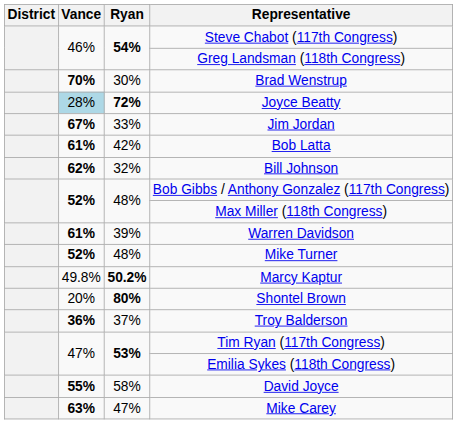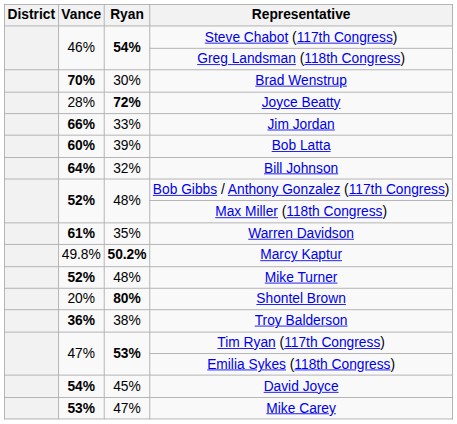 <table class=wikitable sortable>
 <tr>
 <th>District</th>
 <th>Vance</th>
 <th>Ryan</th>
 <th>Representative</th>
 </tr>
 <tr align=center>
 <th rowspan=2 ></th>
 <td rowspan=2>46%</td>
 <td rowspan=2><strong>54%</strong></td>
 <td><a href='#'>Steve Chabot</a> (<a href='#'>117th Congress</a>)</td>
 </tr>
 <tr align=center>
 <td><a href='#'>Greg Landsman</a> (<a href='#'>118th Congress</a>)</td>
 </tr>
 <tr align=center>
 <th></th>
 <td><strong>70%</strong></td>
 <td>30%</td>
 <td><a href='#'>Brad Wenstrup</a></td>
 </tr>
 <tr align=center>
 <th></th>
-<td style="background: lightblue;">28%</td>
+<td>28%</td>
 <td><strong>72%</strong></td>
 <td><a href='#'>Joyce Beatty</a></td>
 </tr>
 <tr align=center>
 <th></th>
-<td><strong>67%</strong></td>
+<td><strong>66%</strong></td>
 <td>33%</td>
 <td><a href='#'>Jim Jordan</a></td>
 </tr>
 <tr align=center>
 <th></th>
-<td><strong>61%</strong></td>
-<td>42%</td>
+<td><strong>60%</strong></td>
+<td>39%</td>
 <td><a href='#'>Bob Latta</a></td>
 </tr>
 <tr align=center>
 <th></th>
-<td><strong>62%</strong></td>
+<td><strong>64%</strong></td>
 <td>32%</td>
 <td><a href='#'>Bill Johnson</a></td>
 </tr>
 <tr align=center>
 <th rowspan=2 ></th>
 <td rowspan=2><strong>52%</strong></td>
 <td rowspan=2>48%</td>
 <td><a href='#'>Bob Gibbs</a> / <a href='#'>Anthony Gonzalez</a> (<a href='#'>117th Congress</a>)</td>
 </tr>
 <tr align=center>
 <td><a href='#'>Max Miller</a> (<a href='#'>118th Congress</a>)</td>
 </tr>
 <tr align=center>
 <th></th>
 <td><strong>61%</strong></td>
-<td>39%</td>
+<td>35%</td>
 <td><a href='#'>Warren Davidson</a></td>
+</tr>
+<tr align=center>
+<th></th>
+<td>49.8%</td>
+<td><strong>50.2%</strong></td>
+<td><a href='#'>Marcy Kaptur</a></td>
 </tr>
 <tr align=center>
 <th></th>
 <td><strong>52%</strong></td>
 <td>48%</td>
 <td><a href='#'>Mike Turner</a></td>
-</tr>
-<tr align=center>
-<th></th>
-<td>49.8%</td>
-<td><strong>50.2%</strong></td>
-<td><a href='#'>Marcy Kaptur</a></td>
 </tr>
 <tr align=center>
 <th></th>
 <td>20%</td>
 <td><strong>80%</strong></td>
 <td><a href='#'>Shontel Brown</a></td>
 </tr>
 <tr align=center>
 <th></th>
 <td><strong>36%</strong></td>
-<td>37%</td>
+<td>38%</td>
 <td><a href='#'>Troy Balderson</a></td>
 </tr>
 <tr align=center>
 <th rowspan=2 ></th>
 <td rowspan=2>47%</td>
 <td rowspan=2><strong>53%</strong></td>
 <td><a href='#'>Tim Ryan</a> (<a href='#'>117th Congress</a>)</td>
 </tr>
 <tr align=center>
 <td><a href='#'>Emilia Sykes</a> (<a href='#'>118th Congress</a>)</td>
 </tr>
 <tr align=center>
 <th></th>
-<td><strong>55%</strong></td>
-<td>58%</td>
+<td><strong>54%</strong></td>
+<td>45%</td>
 <td><a href='#'>David Joyce</a></td>
 </tr>
 <tr align=center>
 <th></th>
-<td><strong>63%</strong></td>
+<td><strong>53%</strong></td>
 <td>47%</td>
 <td><a href='#'>Mike Carey</a></td>
 </tr>
 </table>
